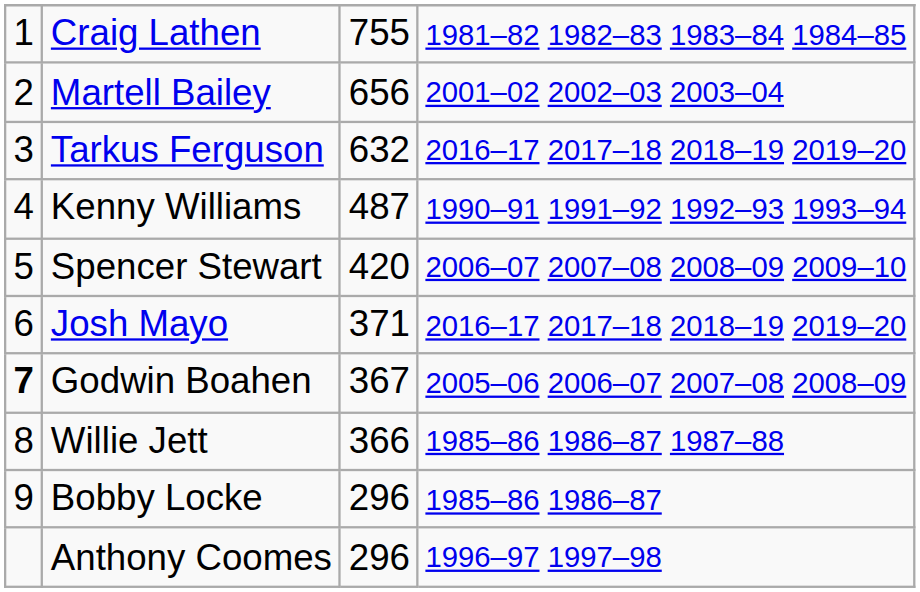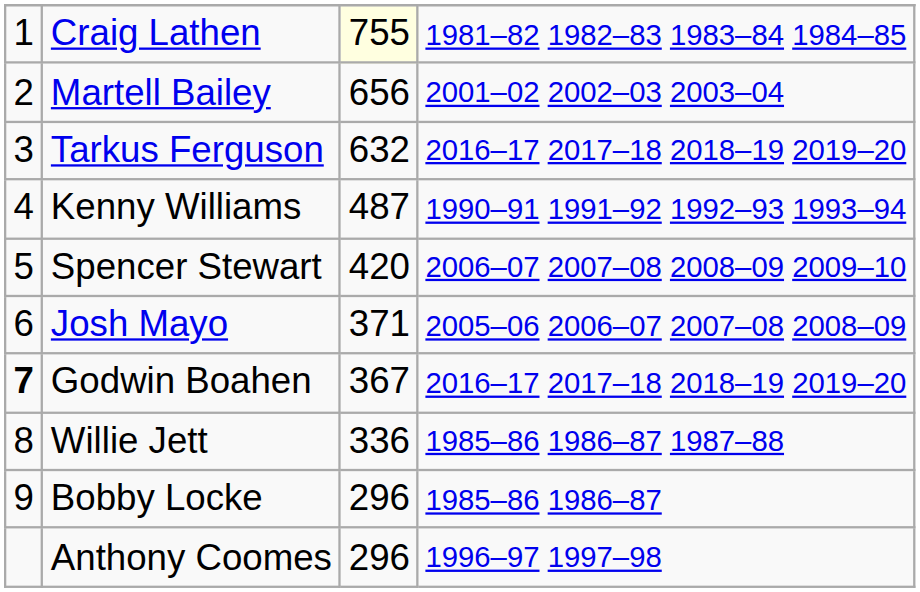 <table class="wikitable">
 <tr>
 </tr>
 <tr>
 <td>1</td>
 <td><a href='#'>Craig Lathen</a></td>
-<td>755</td>
+<td style="background: lightyellow;">755</td>
 <td style="font-size:80%;"><a href='#'>1981–82</a> <a href='#'>1982–83</a> <a href='#'>1983–84</a> <a href='#'>1984–85</a></td>
 </tr>
 <tr>
 <td>2</td>
 <td><a href='#'>Martell Bailey</a></td>
 <td>656</td>
 <td style="font-size:80%;"><a href='#'>2001–02</a> <a href='#'>2002–03</a> <a href='#'>2003–04</a></td>
 </tr>
 <tr>
 <td>3</td>
 <td><a href='#'>Tarkus Ferguson</a></td>
 <td>632</td>
 <td style="font-size:80%;"><a href='#'>2016–17</a> <a href='#'>2017–18</a> <a href='#'>2018–19</a> <a href='#'>2019–20</a></td>
 </tr>
 <tr>
 <td>4</td>
 <td>Kenny Williams</td>
 <td>487</td>
 <td style="font-size:80%;"><a href='#'>1990–91</a> <a href='#'>1991–92</a> <a href='#'>1992–93</a> <a href='#'>1993–94</a></td>
 </tr>
 <tr>
 <td>5</td>
 <td>Spencer Stewart</td>
 <td>420</td>
 <td style="font-size:80%;"><a href='#'>2006–07</a> <a href='#'>2007–08</a> <a href='#'>2008–09</a> <a href='#'>2009–10</a></td>
 </tr>
 <tr>
 <td>6</td>
 <td><a href='#'>Josh Mayo</a></td>
 <td>371</td>
-<td style="font-size:80%;"><a href='#'>2016–17</a> <a href='#'>2017–18</a> <a href='#'>2018–19</a> <a href='#'>2019–20</a></td>
+<td style="font-size:80%;"><a href='#'>2005–06</a> <a href='#'>2006–07</a> <a href='#'>2007–08</a> <a href='#'>2008–09</a></td>
 </tr>
 <tr>
 <td><strong>7</strong></td>
 <td>Godwin Boahen</td>
 <td>367</td>
-<td style="font-size:80%;"><a href='#'>2005–06</a> <a href='#'>2006–07</a> <a href='#'>2007–08</a> <a href='#'>2008–09</a></td>
+<td style="font-size:80%;"><a href='#'>2016–17</a> <a href='#'>2017–18</a> <a href='#'>2018–19</a> <a href='#'>2019–20</a></td>
 </tr>
 <tr>
 <td>8</td>
 <td>Willie Jett</td>
-<td>366</td>
+<td>336</td>
 <td style="font-size:80%;"><a href='#'>1985–86</a> <a href='#'>1986–87</a> <a href='#'>1987–88</a></td>
 </tr>
 <tr>
 <td>9</td>
 <td>Bobby Locke</td>
 <td>296</td>
 <td style="font-size:80%;"><a href='#'>1985–86</a> <a href='#'>1986–87</a></td>
 </tr>
 <tr>
 <td></td>
 <td>Anthony Coomes</td>
 <td>296</td>
 <td style="font-size:80%;"><a href='#'>1996–97</a> <a href='#'>1997–98</a></td>
 </tr>
 </table>
